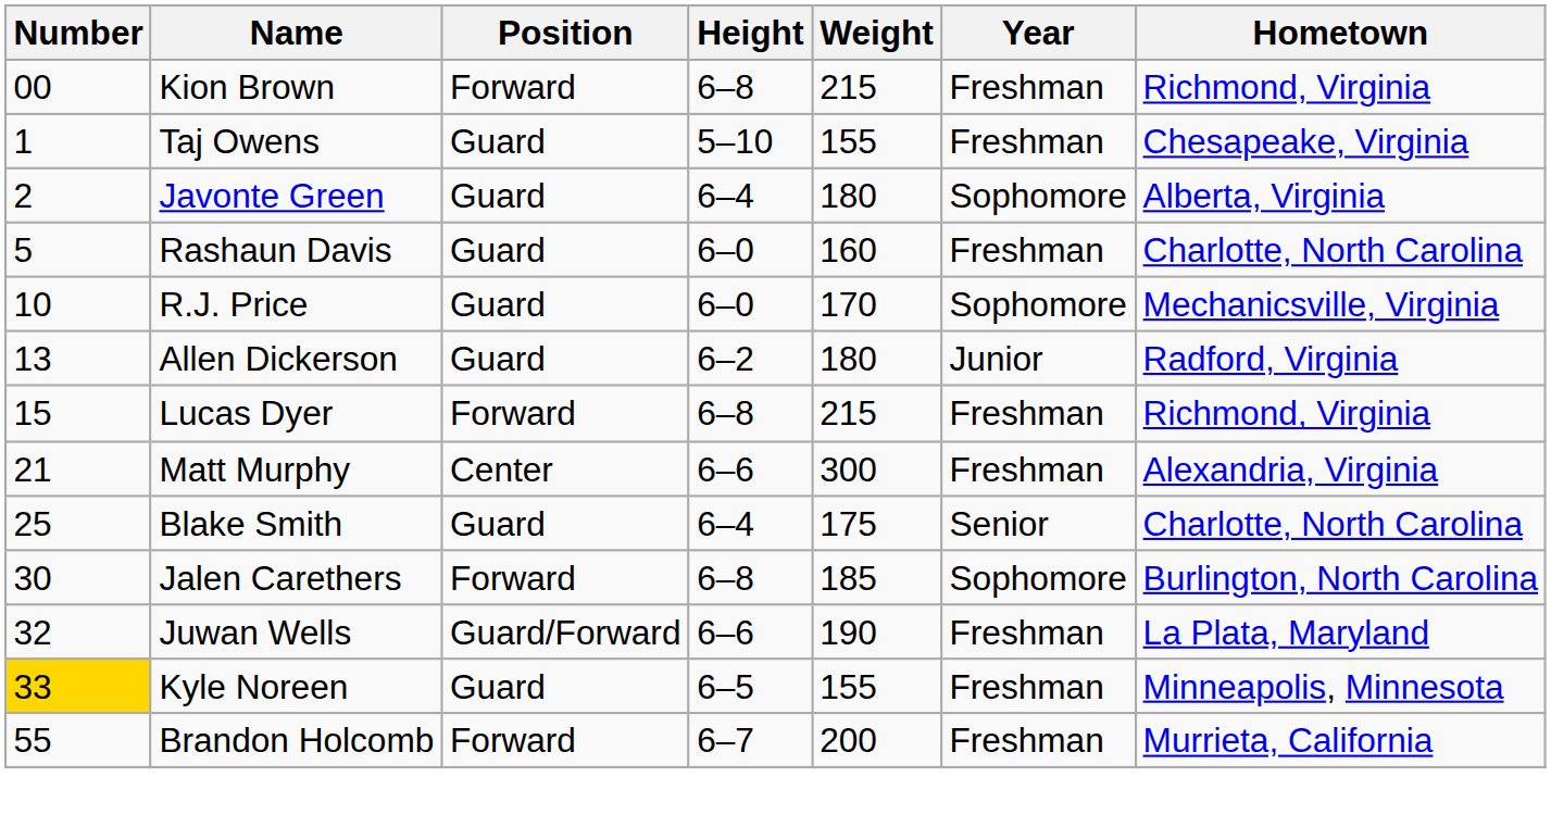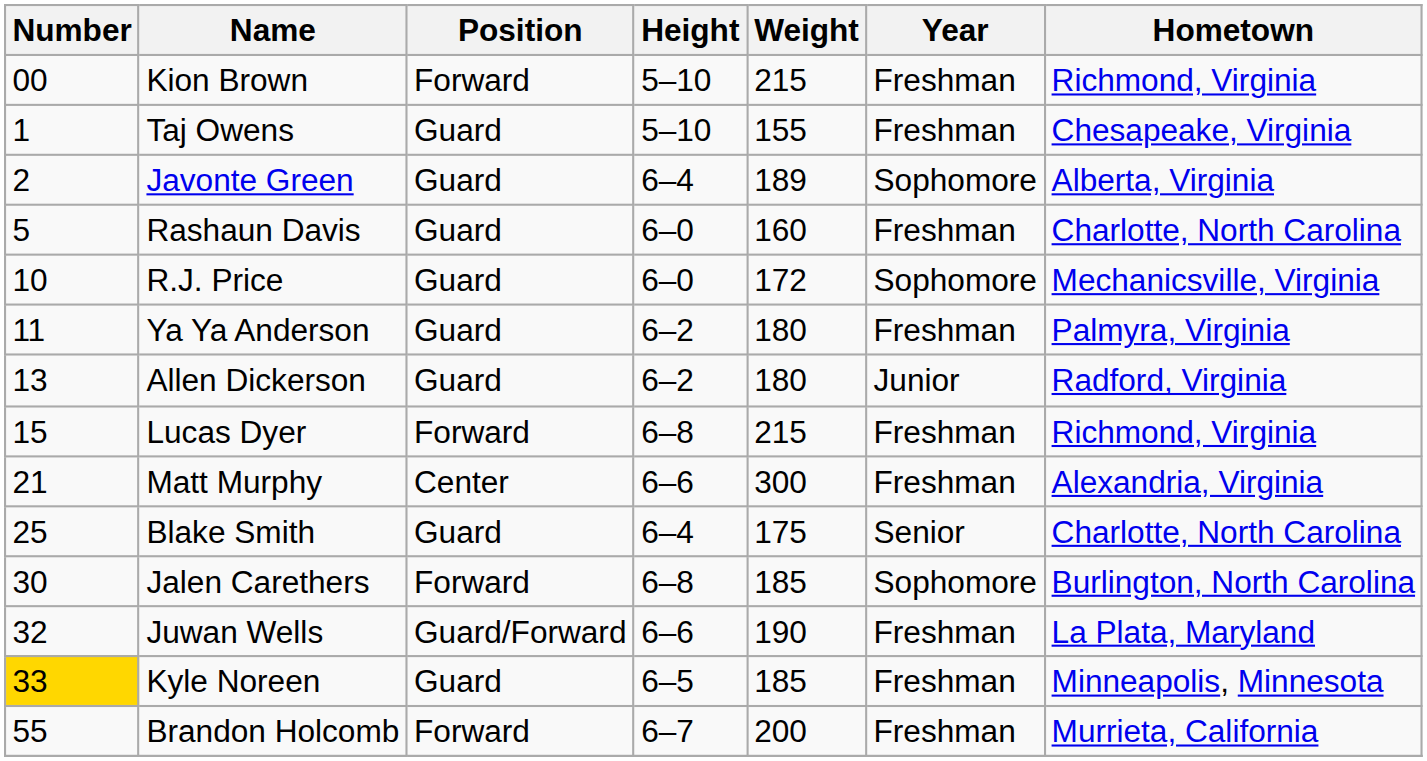 <table class="wikitable" style="font-size: 95%;">
 <tr>
 <th>Number</th>
 <th>Name</th>
 <th>Position</th>
 <th>Height</th>
 <th>Weight</th>
 <th>Year</th>
 <th>Hometown</th>
 </tr>
 <tr>
 <td>00</td>
 <td>Kion Brown</td>
 <td>Forward</td>
-<td>6–8</td>
+<td>5–10</td>
 <td>215</td>
 <td>Freshman</td>
 <td><a href='#'>Richmond, Virginia</a></td>
 </tr>
 <tr>
 <td>1</td>
 <td>Taj Owens</td>
 <td>Guard</td>
 <td>5–10</td>
 <td>155</td>
 <td>Freshman</td>
 <td><a href='#'>Chesapeake, Virginia</a></td>
 </tr>
 <tr>
 <td>2</td>
 <td><a href='#'>Javonte Green</a></td>
 <td>Guard</td>
 <td>6–4</td>
-<td>180</td>
+<td>189</td>
 <td>Sophomore</td>
 <td><a href='#'>Alberta, Virginia</a></td>
 </tr>
 <tr>
 <td>5</td>
 <td>Rashaun Davis</td>
 <td>Guard</td>
 <td>6–0</td>
 <td>160</td>
 <td>Freshman</td>
 <td><a href='#'>Charlotte, North Carolina</a></td>
 </tr>
 <tr>
 <td>10</td>
 <td>R.J. Price</td>
 <td>Guard</td>
 <td>6–0</td>
-<td>170</td>
+<td>172</td>
 <td>Sophomore</td>
 <td><a href='#'>Mechanicsville, Virginia</a></td>
+</tr>
+<tr>
+<td>11</td>
+<td>Ya Ya Anderson</td>
+<td>Guard</td>
+<td>6–2</td>
+<td>180</td>
+<td>Freshman</td>
+<td><a href='#'>Palmyra, Virginia</a></td>
 </tr>
 <tr>
 <td>13</td>
 <td>Allen Dickerson</td>
 <td>Guard</td>
 <td>6–2</td>
 <td>180</td>
 <td>Junior</td>
 <td><a href='#'>Radford, Virginia</a></td>
 </tr>
 <tr>
 <td>15</td>
 <td>Lucas Dyer</td>
 <td>Forward</td>
 <td>6–8</td>
 <td>215</td>
 <td>Freshman</td>
 <td><a href='#'>Richmond, Virginia</a></td>
 </tr>
 <tr>
 <td>21</td>
 <td>Matt Murphy</td>
 <td>Center</td>
 <td>6–6</td>
 <td>300</td>
 <td>Freshman</td>
 <td><a href='#'>Alexandria, Virginia</a></td>
 </tr>
 <tr>
 <td>25</td>
 <td>Blake Smith</td>
 <td>Guard</td>
 <td>6–4</td>
 <td>175</td>
 <td>Senior</td>
 <td><a href='#'>Charlotte, North Carolina</a></td>
 </tr>
 <tr>
 <td>30</td>
 <td>Jalen Carethers</td>
 <td>Forward</td>
 <td>6–8</td>
 <td>185</td>
 <td>Sophomore</td>
 <td><a href='#'>Burlington, North Carolina</a></td>
 </tr>
 <tr>
 <td>32</td>
 <td>Juwan Wells</td>
 <td>Guard/Forward</td>
 <td>6–6</td>
 <td>190</td>
 <td>Freshman</td>
 <td><a href='#'>La Plata, Maryland</a></td>
 </tr>
 <tr>
 <td style="background: gold;">33</td>
 <td>Kyle Noreen</td>
 <td>Guard</td>
 <td>6–5</td>
-<td>155</td>
+<td>185</td>
 <td>Freshman</td>
 <td><a href='#'>Minneapolis</a>, <a href='#'>Minnesota</a></td>
 </tr>
 <tr>
 <td>55</td>
 <td>Brandon Holcomb</td>
 <td>Forward</td>
 <td>6–7</td>
 <td>200</td>
 <td>Freshman</td>
 <td><a href='#'>Murrieta, California</a></td>
 </tr>
 <tr>
 </tr>
 </table>
